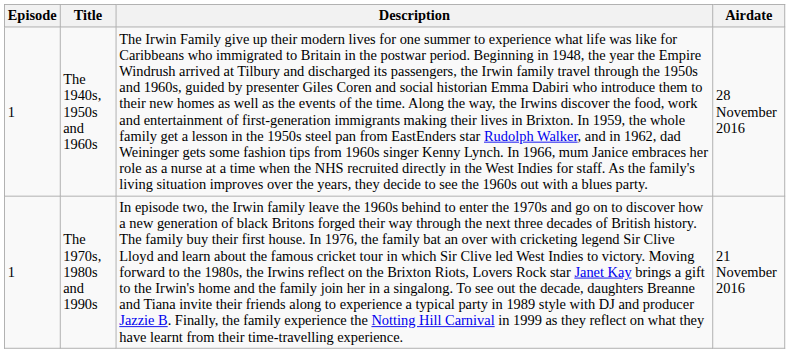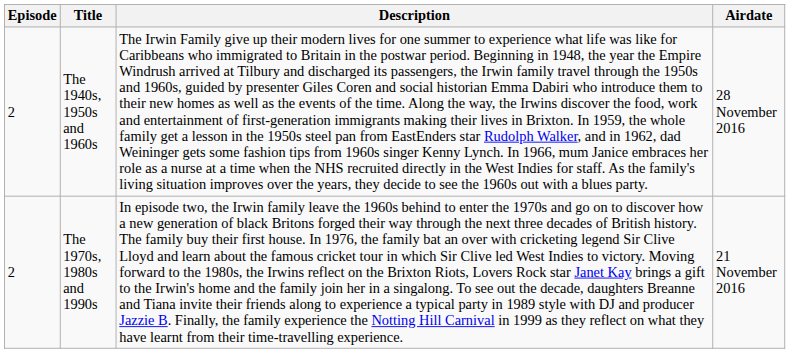 <table class="wikitable">
 <tr>
 <th>Episode</th>
 <th>Title</th>
 <th>Description</th>
 <th>Airdate</th>
 </tr>
 <tr>
-<td>1</td>
+<td>2</td>
 <td>The 1940s, 1950s and 1960s</td>
 <td>The Irwin Family give up their modern lives for one summer to experience what life was like for Caribbeans who immigrated to Britain in the postwar period. Beginning in 1948, the year the Empire Windrush arrived at Tilbury and discharged its passengers, the Irwin family travel through the 1950s and 1960s, guided by presenter Giles Coren and social historian Emma Dabiri who introduce them to their new homes as well as the events of the time. Along the way, the Irwins discover the food, work and entertainment of first-generation immigrants making their lives in Brixton. In 1959, the whole family get a lesson in the 1950s steel pan from EastEnders star <a href='#'>Rudolph Walker</a>, and in 1962, dad Weininger gets some fashion tips from 1960s singer Kenny Lynch. In 1966, mum Janice embraces her role as a nurse at a time when the NHS recruited directly in the West Indies for staff. As the family's living situation improves over the years, they decide to see the 1960s out with a blues party.</td>
 <td>28 November 2016</td>
 </tr>
 <tr>
-<td>1</td>
+<td>2</td>
 <td>The 1970s, 1980s and 1990s</td>
 <td>In episode two, the Irwin family leave the 1960s behind to enter the 1970s and go on to discover how a new generation of black Britons forged their way through the next three decades of British history. The family buy their first house. In 1976, the family bat an over with cricketing legend Sir Clive Lloyd and learn about the famous cricket tour in which Sir Clive led West Indies to victory. Moving forward to the 1980s, the Irwins reflect on the Brixton Riots, Lovers Rock star <a href='#'>Janet Kay</a> brings a gift to the Irwin's home and the family join her in a singalong. To see out the decade, daughters Breanne and Tiana invite their friends along to experience a typical party in 1989 style with DJ and producer <a href='#'>Jazzie B</a>. Finally, the family experience the <a href='#'>Notting Hill Carnival</a> in 1999 as they reflect on what they have learnt from their time-travelling experience.</td>
 <td>21 November 2016</td>
 </tr>
 </table>
